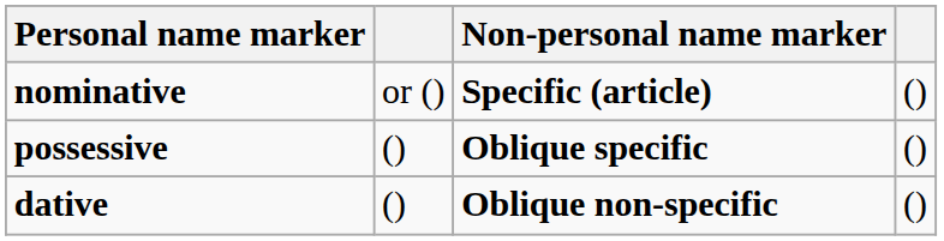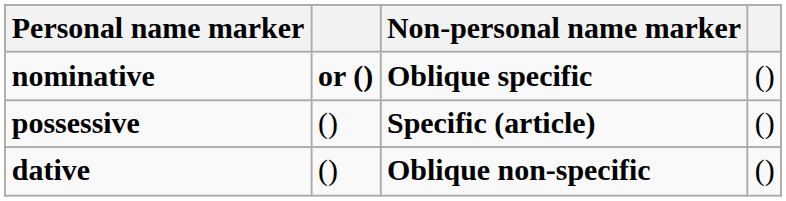 <table class="wikitable">
 <tr>
 <th>Personal name marker</th>
 <th></th>
 <th>Non-personal name marker</th>
 <th></th>
 </tr>
 <tr>
 <td><strong>nominative</strong></td>
-<td> or  ()</td>
-<td><strong>Specific (article)</strong></td>
+<td><strong> or  ()</strong></td>
+<td><strong>Oblique specific</strong></td>
 <td> ()</td>
 </tr>
 <tr>
 <td><strong>possessive</strong></td>
 <td> ()</td>
-<td><strong>Oblique specific</strong></td>
+<td><strong>Specific (article)</strong></td>
 <td> ()</td>
 </tr>
 <tr>
 <td><strong>dative</strong></td>
 <td> ()</td>
 <td><strong>Oblique non-specific</strong></td>
 <td> ()</td>
 </tr>
 </table>
